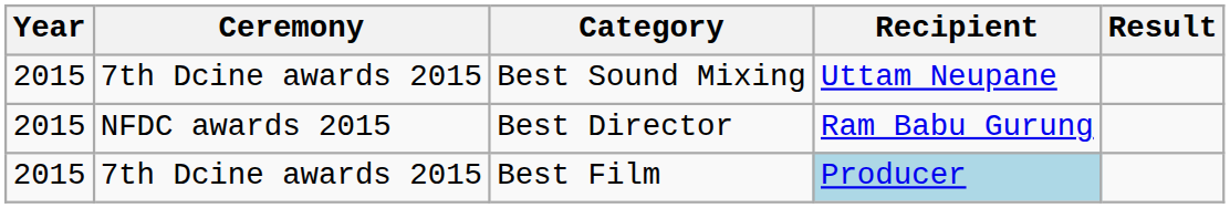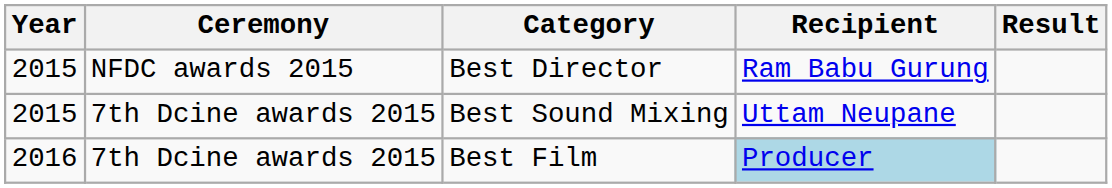 <table class="wikitable" style="font-size:95%;">
 <tr>
 <th>Year</th>
 <th>Ceremony</th>
 <th>Category</th>
 <th>Recipient</th>
 <th>Result</th>
-</tr>
-<tr>
-<td>2015</td>
-<td>7th Dcine awards 2015</td>
-<td>Best Sound Mixing</td>
-<td><a href='#'>Uttam Neupane</a></td>
-<td></td>
 </tr>
 <tr>
 <td>2015</td>
 <td>NFDC awards 2015</td>
 <td>Best Director</td>
 <td><a href='#'>Ram Babu Gurung</a></td>
 <td></td>
 </tr>
 <tr>
 <td>2015</td>
 <td>7th Dcine awards 2015</td>
+<td>Best Sound Mixing</td>
+<td><a href='#'>Uttam Neupane</a></td>
+<td></td>
+</tr>
+<tr>
+<td>2016</td>
+<td>7th Dcine awards 2015</td>
 <td>Best Film</td>
 <td style="background: lightblue;"><a href='#'>Producer</a></td>
 <td></td>
 </tr>
 </table>
